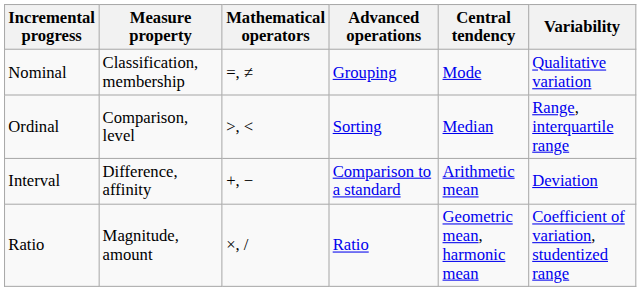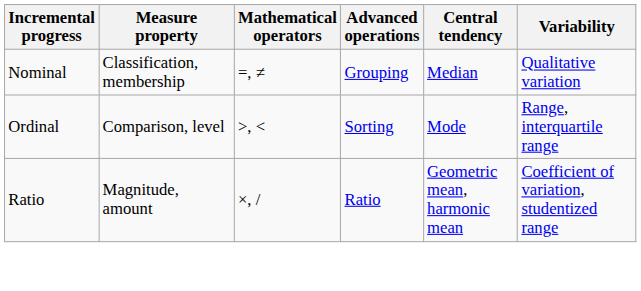 <table class="wikitable">
 <tr>
 <th>Incremental<br> progress</th>
 <th>Measure property</th>
 <th>Mathematical<br> operators</th>
 <th>Advanced<br> operations</th>
 <th>Central<br> tendency</th>
 <th>Variability</th>
 </tr>
 <tr>
 <td>Nominal</td>
 <td>Classification, membership</td>
 <td>=, ≠</td>
 <td><a href='#'>Grouping</a></td>
-<td><a href='#'>Mode</a></td>
+<td><a href='#'>Median</a></td>
 <td><a href='#'>Qualitative variation</a></td>
 </tr>
 <tr>
 <td>Ordinal</td>
 <td>Comparison, level</td>
 <td>>, <</td>
 <td><a href='#'>Sorting</a></td>
-<td><a href='#'>Median</a></td>
+<td><a href='#'>Mode</a></td>
 <td><a href='#'>Range</a>,<br> <a href='#'>interquartile range</a></td>
-</tr>
-<tr>
-<td>Interval</td>
-<td>Difference, affinity</td>
-<td>+, −</td>
-<td><a href='#'>Comparison to a standard</a></td>
-<td><a href='#'>Arithmetic mean</a></td>
-<td><a href='#'>Deviation</a></td>
 </tr>
 <tr>
 <td>Ratio</td>
 <td>Magnitude, amount</td>
 <td>×, /</td>
 <td><a href='#'>Ratio</a></td>
 <td><a href='#'>Geometric mean</a>,<br> <a href='#'>harmonic mean</a></td>
 <td><a href='#'>Coefficient of variation</a>,<br> <a href='#'>studentized range</a></td>
 </tr>
 </table>
